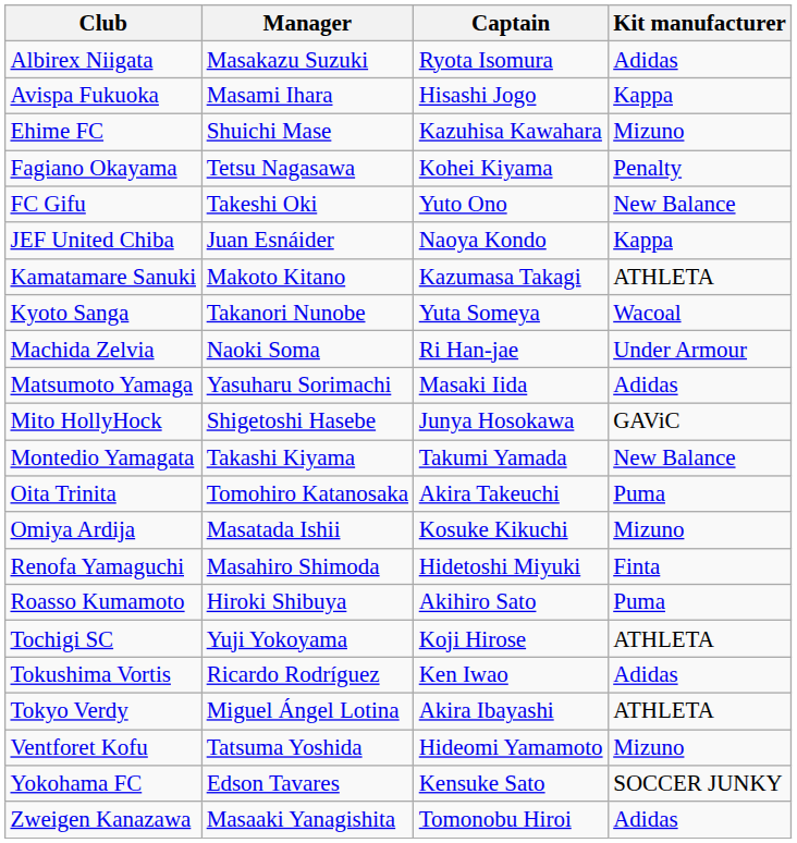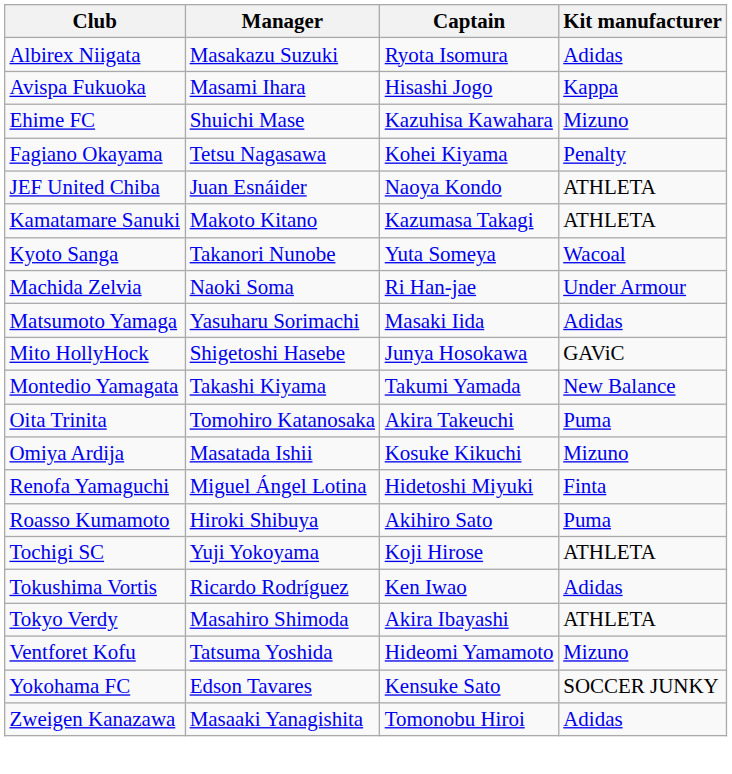 <table class="wikitable sortable">
 <tr>
 <th>Club</th>
 <th>Manager</th>
 <th>Captain</th>
 <th>Kit manufacturer</th>
 </tr>
 <tr>
 <td><a href='#'>Albirex Niigata</a></td>
 <td> <a href='#'>Masakazu Suzuki</a></td>
 <td> <a href='#'>Ryota Isomura</a></td>
 <td><a href='#'>Adidas</a></td>
 </tr>
 <tr>
 <td><a href='#'>Avispa Fukuoka</a></td>
 <td> <a href='#'>Masami Ihara</a></td>
 <td> <a href='#'>Hisashi Jogo</a></td>
 <td><a href='#'>Kappa</a></td>
 </tr>
 <tr>
 <td><a href='#'>Ehime FC</a></td>
 <td> <a href='#'>Shuichi Mase</a></td>
 <td> <a href='#'>Kazuhisa Kawahara</a></td>
 <td><a href='#'>Mizuno</a></td>
 </tr>
 <tr>
 <td><a href='#'>Fagiano Okayama</a></td>
 <td> <a href='#'>Tetsu Nagasawa</a></td>
 <td> <a href='#'>Kohei Kiyama</a></td>
 <td><a href='#'>Penalty</a></td>
 </tr>
 <tr>
-<td><a href='#'>FC Gifu</a></td>
-<td> <a href='#'>Takeshi Oki</a></td>
-<td> <a href='#'>Yuto Ono</a></td>
-<td><a href='#'>New Balance</a></td>
-</tr>
-<tr>
 <td><a href='#'>JEF United Chiba</a></td>
 <td> <a href='#'>Juan Esnáider</a></td>
 <td> <a href='#'>Naoya Kondo</a></td>
-<td><a href='#'>Kappa</a></td>
+<td>ATHLETA</td>
 </tr>
 <tr>
 <td><a href='#'>Kamatamare Sanuki</a></td>
 <td> <a href='#'>Makoto Kitano</a></td>
 <td> <a href='#'>Kazumasa Takagi</a></td>
 <td>ATHLETA</td>
 </tr>
 <tr>
 <td><a href='#'>Kyoto Sanga</a></td>
 <td> <a href='#'>Takanori Nunobe</a></td>
 <td> <a href='#'>Yuta Someya</a></td>
 <td><a href='#'>Wacoal</a></td>
 </tr>
 <tr>
 <td><a href='#'>Machida Zelvia</a></td>
 <td> <a href='#'>Naoki Soma</a></td>
 <td> <a href='#'>Ri Han-jae</a></td>
 <td> <a href='#'>Under Armour</a></td>
 </tr>
 <tr>
 <td><a href='#'>Matsumoto Yamaga</a></td>
 <td> <a href='#'>Yasuharu Sorimachi</a></td>
 <td> <a href='#'>Masaki Iida</a></td>
 <td><a href='#'>Adidas</a></td>
 </tr>
 <tr>
 <td><a href='#'>Mito HollyHock</a></td>
 <td> <a href='#'>Shigetoshi Hasebe</a></td>
 <td> <a href='#'>Junya Hosokawa</a></td>
 <td>GAViC</td>
 </tr>
 <tr>
 <td><a href='#'>Montedio Yamagata</a></td>
 <td> <a href='#'>Takashi Kiyama</a></td>
 <td> <a href='#'>Takumi Yamada</a></td>
 <td><a href='#'>New Balance</a></td>
 </tr>
 <tr>
 <td><a href='#'>Oita Trinita</a></td>
 <td> <a href='#'>Tomohiro Katanosaka</a></td>
 <td> <a href='#'>Akira Takeuchi</a></td>
 <td><a href='#'>Puma</a></td>
 </tr>
 <tr>
 <td><a href='#'>Omiya Ardija</a></td>
 <td> <a href='#'>Masatada Ishii</a></td>
 <td> <a href='#'>Kosuke Kikuchi</a></td>
 <td><a href='#'>Mizuno</a></td>
 </tr>
 <tr>
 <td><a href='#'>Renofa Yamaguchi</a></td>
-<td> <a href='#'>Masahiro Shimoda</a></td>
+<td> <a href='#'>Miguel Ángel Lotina</a></td>
 <td> <a href='#'>Hidetoshi Miyuki</a></td>
 <td><a href='#'>Finta</a></td>
 </tr>
 <tr>
 <td><a href='#'>Roasso Kumamoto</a></td>
 <td> <a href='#'>Hiroki Shibuya</a></td>
 <td> <a href='#'>Akihiro Sato</a></td>
 <td><a href='#'>Puma</a></td>
 </tr>
 <tr>
 <td><a href='#'>Tochigi SC</a></td>
 <td> <a href='#'>Yuji Yokoyama</a></td>
 <td> <a href='#'>Koji Hirose</a></td>
 <td>ATHLETA</td>
 </tr>
 <tr>
 <td><a href='#'>Tokushima Vortis</a></td>
 <td> <a href='#'>Ricardo Rodríguez</a></td>
 <td> <a href='#'>Ken Iwao</a></td>
 <td> <a href='#'>Adidas</a></td>
 </tr>
 <tr>
 <td><a href='#'>Tokyo Verdy</a></td>
-<td> <a href='#'>Miguel Ángel Lotina</a></td>
+<td> <a href='#'>Masahiro Shimoda</a></td>
 <td> <a href='#'>Akira Ibayashi</a></td>
 <td>ATHLETA</td>
 </tr>
 <tr>
 <td><a href='#'>Ventforet Kofu</a></td>
 <td> <a href='#'>Tatsuma Yoshida</a></td>
 <td> <a href='#'>Hideomi Yamamoto</a></td>
 <td><a href='#'>Mizuno</a></td>
 </tr>
 <tr>
 <td><a href='#'>Yokohama FC</a></td>
 <td> <a href='#'>Edson Tavares</a></td>
 <td> <a href='#'>Kensuke Sato</a></td>
 <td>SOCCER JUNKY</td>
 </tr>
 <tr>
 <td><a href='#'>Zweigen Kanazawa</a></td>
 <td> <a href='#'>Masaaki Yanagishita</a></td>
 <td> <a href='#'>Tomonobu Hiroi</a></td>
 <td> <a href='#'>Adidas</a></td>
 </tr>
 </table>
